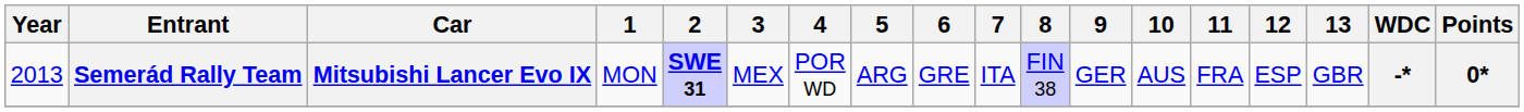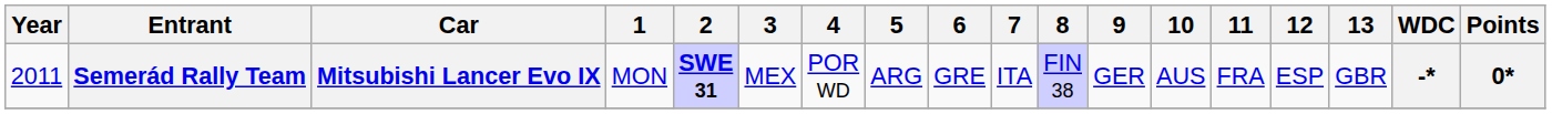 <table class="wikitable" style="text-align:center; font-size:90%">
 <tr>
 <th>Year</th>
 <th>Entrant</th>
 <th>Car</th>
 <th>1</th>
 <th>2</th>
 <th>3</th>
 <th>4</th>
 <th>5</th>
 <th>6</th>
 <th>7</th>
 <th>8</th>
 <th>9</th>
 <th>10</th>
 <th>11</th>
 <th>12</th>
 <th>13</th>
 <th>WDC</th>
 <th>Points</th>
 </tr>
 <tr>
-<td><a href='#'>2013</a></td>
+<td><a href='#'>2011</a></td>
 <th><a href='#'>Semerád Rally Team</a></th>
 <th><a href='#'>Mitsubishi Lancer Evo IX</a></th>
 <td><a href='#'>MON</a></td>
 <td style="background:#CFCFFF;"><strong><a href='#'>SWE</a><br><small>31</small></strong></td>
 <td><a href='#'>MEX</a></td>
 <td><a href='#'>POR</a><br><small>WD</small></td>
 <td><a href='#'>ARG</a></td>
 <td><a href='#'>GRE</a></td>
 <td><a href='#'>ITA</a></td>
 <td style="background:#CFCFFF;"><a href='#'>FIN</a><br><small>38</small></td>
 <td><a href='#'>GER</a></td>
 <td><a href='#'>AUS</a></td>
 <td><a href='#'>FRA</a></td>
 <td><a href='#'>ESP</a></td>
 <td><a href='#'>GBR</a></td>
 <th>-*</th>
 <th>0*</th>
 </tr>
 <tr>
 </tr>
 </table>
